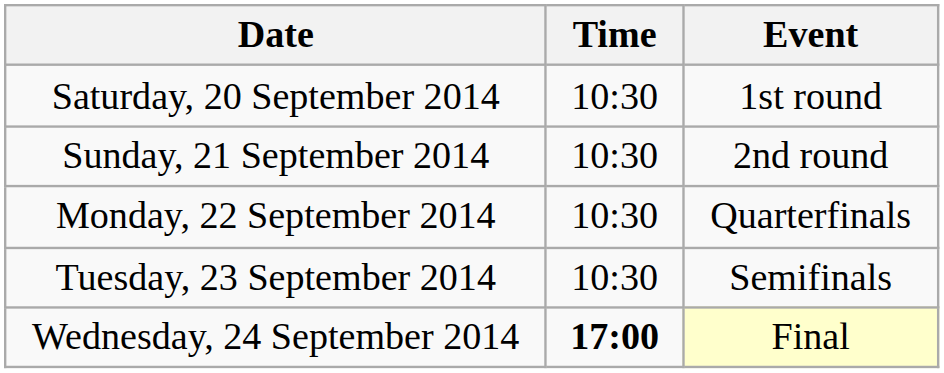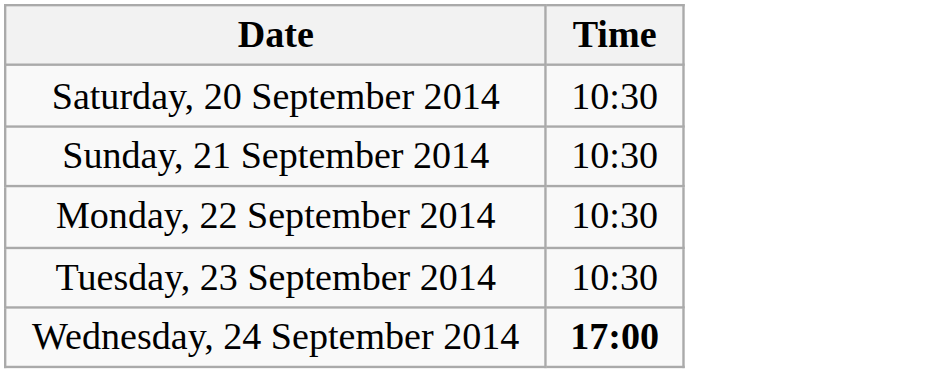 <table class = "wikitable" style="text-align:center;">
 <tr>
 <th width=220>Date</th>
 <th width=50>Time</th>
-<th width=100>Event</th>
 </tr>
 <tr>
 <td>Saturday, 20 September 2014</td>
 <td>10:30</td>
-<td>1st round</td>
 </tr>
 <tr>
 <td>Sunday, 21 September 2014</td>
 <td>10:30</td>
-<td>2nd round</td>
 </tr>
 <tr>
 <td>Monday, 22 September 2014</td>
 <td>10:30</td>
-<td>Quarterfinals</td>
 </tr>
 <tr>
 <td>Tuesday, 23 September 2014</td>
 <td>10:30</td>
-<td>Semifinals</td>
 </tr>
 <tr>
 <td>Wednesday, 24 September 2014</td>
 <td><strong>17:00</strong></td>
-<td bgcolor=ffffcc>Final</td>
 </tr>
 </table>
